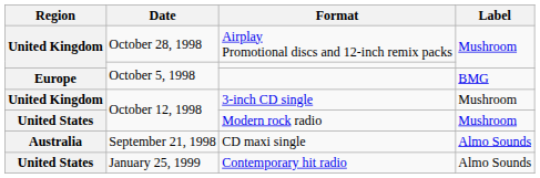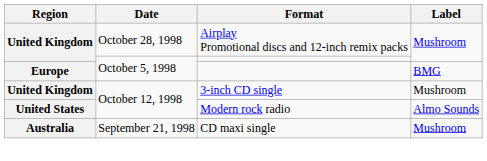 <table class="wikitable plainrowheaders">
 <tr>
 <th scope="col">Region</th>
 <th scope="col">Date</th>
 <th scope="col">Format</th>
 <th scope="col">Label</th>
 </tr>
 <tr>
 <th scope="row" rowspan="2">United Kingdom</th>
 <td>October 28, 1998</td>
 <td><a href='#'>Airplay</a><br>  Promotional discs and 12-inch remix packs</td>
 <td rowspan="2"><a href='#'>Mushroom</a></td>
 </tr>
 <tr>
 <td rowspan="2">October 5, 1998</td>
 <td></td>
 </tr>
 <tr>
 <th scope="row">Europe</th>
 <td></td>
 <td><a href='#'>BMG</a></td>
 </tr>
 <tr>
 <th scope="row">United Kingdom</th>
 <td rowspan="2">October 12, 1998</td>
 <td><a href='#'>3-inch CD single</a></td>
 <td>Mushroom</td>
 </tr>
 <tr>
 <th scope="row">United States</th>
 <td><a href='#'>Modern rock</a> radio</td>
-<td><a href='#'>Mushroom</a></td>
+<td><a href='#'>Almo Sounds</a></td>
 </tr>
 <tr>
 <th scope="row">Australia</th>
 <td>September 21, 1998</td>
 <td>CD maxi single</td>
-<td><a href='#'>Almo Sounds</a></td>
-</tr>
-<tr>
-<th scope="row">United States</th>
-<td>January 25, 1999</td>
-<td><a href='#'>Contemporary hit radio</a></td>
-<td>Almo Sounds</td>
+<td><a href='#'>Mushroom</a></td>
 </tr>
 </table>
